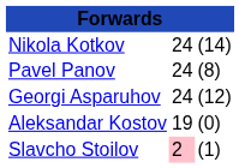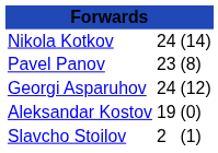 <table class="toccolours" border="0" cellpadding="2" cellspacing="0" align="left" style="margin:0.5em;">
 <tr>
 <th colspan="4" align="center" bgcolor="#2049B7"><span>Forwards</span></th>
 </tr>
 <tr>
 <td> <a href='#'>Nikola Kotkov</a></td>
 <td>24</td>
 <td>(14)</td>
 </tr>
 <tr>
 <td> <a href='#'>Pavel Panov</a></td>
-<td>24</td>
+<td>23</td>
 <td>(8)</td>
 </tr>
 <tr>
 <td> <a href='#'>Georgi Asparuhov</a></td>
 <td>24</td>
 <td>(12)</td>
 </tr>
 <tr>
 <td> <a href='#'>Aleksandar Kostov</a></td>
 <td>19</td>
 <td>(0)</td>
 </tr>
 <tr>
 <td> <a href='#'>Slavcho Stoilov</a></td>
-<td style="background: pink;">2</td>
+<td>2</td>
 <td>(1)</td>
 </tr>
 <tr>
 </tr>
 </table>
